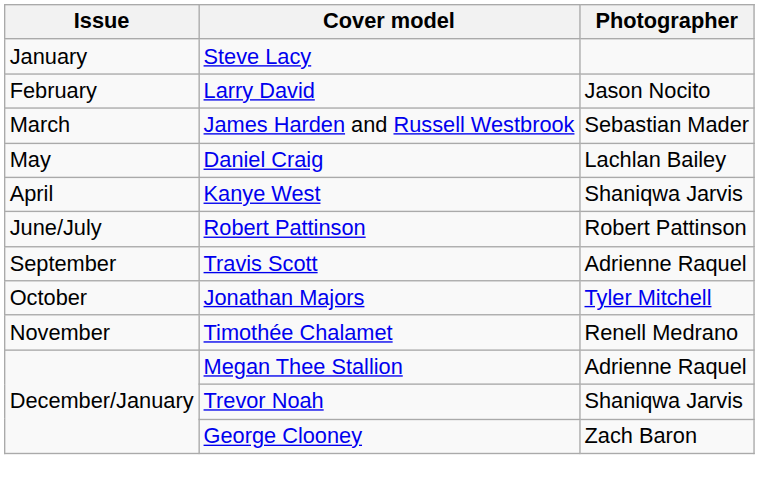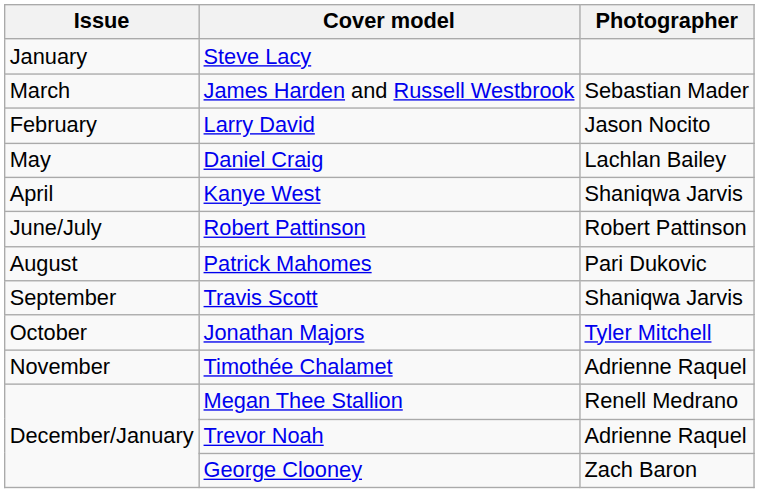 <table class="sortable wikitable">
 <tr>
 <th>Issue</th>
 <th>Cover model</th>
 <th>Photographer</th>
 </tr>
 <tr>
 <td>January</td>
 <td><a href='#'>Steve Lacy</a></td>
 <td></td>
 </tr>
 <tr>
+<td>March</td>
+<td><a href='#'>James Harden</a> and <a href='#'>Russell Westbrook</a></td>
+<td>Sebastian Mader</td>
+</tr>
+<tr>
 <td>February</td>
 <td><a href='#'>Larry David</a></td>
 <td>Jason Nocito</td>
-</tr>
-<tr>
-<td>March</td>
-<td><a href='#'>James Harden</a> and <a href='#'>Russell Westbrook</a></td>
-<td>Sebastian Mader</td>
 </tr>
 <tr>
 <td>May</td>
 <td><a href='#'>Daniel Craig</a></td>
 <td>Lachlan Bailey</td>
 </tr>
 <tr>
 <td>April</td>
 <td><a href='#'>Kanye West</a></td>
 <td>Shaniqwa Jarvis</td>
 </tr>
 <tr>
 <td>June/July</td>
 <td><a href='#'>Robert Pattinson</a></td>
 <td>Robert Pattinson</td>
 </tr>
 <tr>
+<td>August</td>
+<td><a href='#'>Patrick Mahomes</a></td>
+<td>Pari Dukovic</td>
+</tr>
+<tr>
 <td>September</td>
 <td><a href='#'>Travis Scott</a></td>
-<td>Adrienne Raquel</td>
+<td>Shaniqwa Jarvis</td>
 </tr>
 <tr>
 <td>October</td>
 <td><a href='#'>Jonathan Majors</a></td>
 <td><a href='#'>Tyler Mitchell</a></td>
 </tr>
 <tr>
 <td>November</td>
 <td><a href='#'>Timothée Chalamet</a></td>
-<td>Renell Medrano</td>
+<td>Adrienne Raquel</td>
 </tr>
 <tr>
 <td rowspan=3>December/January</td>
 <td><a href='#'>Megan Thee Stallion</a></td>
-<td>Adrienne Raquel</td>
+<td>Renell Medrano</td>
 </tr>
 <tr>
 <td><a href='#'>Trevor Noah</a></td>
-<td>Shaniqwa Jarvis</td>
+<td>Adrienne Raquel</td>
 </tr>
 <tr>
 <td><a href='#'>George Clooney</a></td>
 <td>Zach Baron</td>
 </tr>
 </table>
